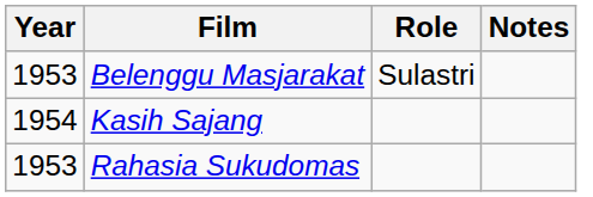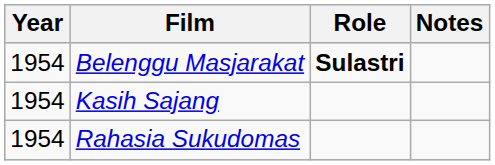 <table class="wikitable">
 <tr>
 <th>Year</th>
 <th>Film</th>
 <th>Role</th>
 <th>Notes</th>
 </tr>
 <tr>
-<td>1953</td>
+<td>1954</td>
 <td><em><a href='#'>Belenggu Masjarakat</a></em></td>
-<td>Sulastri</td>
+<td><strong>Sulastri</strong></td>
 <td></td>
 </tr>
 <tr>
 <td>1954</td>
 <td><em><a href='#'>Kasih Sajang</a></em></td>
 <td></td>
 <td></td>
 </tr>
 <tr>
-<td>1953</td>
+<td>1954</td>
 <td><em><a href='#'>Rahasia Sukudomas</a></em></td>
 <td></td>
 <td></td>
 </tr>
 </table>
